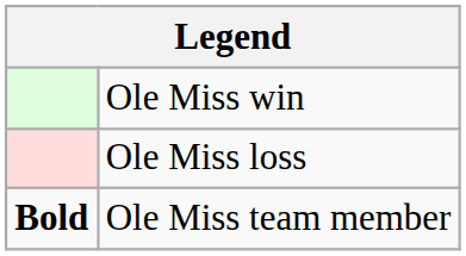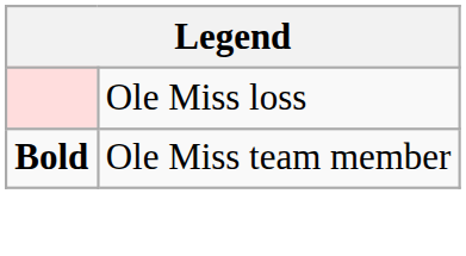 <table class="wikitable" style="font-size:90%">
 <tr>
 <th colspan="2">Legend</th>
-</tr>
-<tr>
-<td bgcolor="#ddffdd"> </td>
-<td>Ole Miss win</td>
 </tr>
 <tr>
 <td bgcolor="#ffdddd"> </td>
 <td>Ole Miss loss</td>
 </tr>
 <tr>
 <td><strong>Bold</strong></td>
 <td>Ole Miss team member</td>
 </tr>
 </table>
